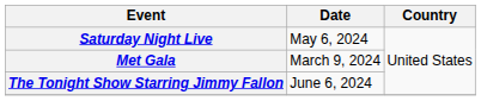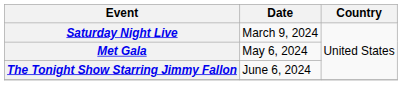 <table class="wikitable sortable plainrowheaders">
 <tr>
 <th>Event</th>
 <th>Date</th>
 <th>Country</th>
 </tr>
 <tr>
 <th scope="row"><em><a href='#'>Saturday Night Live</a></em></th>
-<td>May 6, 2024</td>
+<td>March 9, 2024</td>
 <td rowspan="3">United States</td>
 </tr>
 <tr>
 <th scope="row"><em><a href='#'>Met Gala</a></em></th>
-<td>March 9, 2024</td>
+<td>May 6, 2024</td>
 </tr>
 <tr>
 <th scope="row"><em><a href='#'>The Tonight Show Starring Jimmy Fallon</a></em></th>
 <td>June 6, 2024</td>
 </tr>
 <tr>
 </tr>
 </table>
